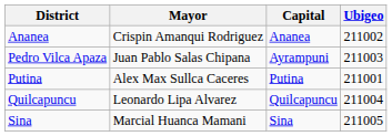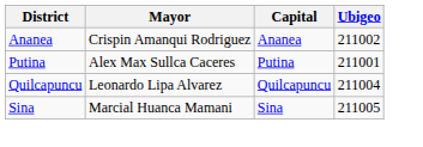 <table class="wikitable sortable">
 <tr>
 <th>District</th>
 <th>Mayor</th>
 <th>Capital</th>
 <th><a href='#'>Ubigeo</a></th>
 </tr>
 <tr>
 <td><a href='#'>Ananea</a></td>
 <td>Crispin Amanqui Rodriguez</td>
 <td><a href='#'>Ananea</a></td>
 <td>211002</td>
-</tr>
-<tr>
-<td><a href='#'>Pedro Vilca Apaza</a></td>
-<td>Juan Pablo Salas Chipana</td>
-<td><a href='#'>Ayrampuni</a></td>
-<td>211003</td>
 </tr>
 <tr>
 <td><a href='#'>Putina</a></td>
 <td>Alex Max Sullca Caceres</td>
 <td><a href='#'>Putina</a></td>
 <td>211001</td>
 </tr>
 <tr>
 <td><a href='#'>Quilcapuncu</a></td>
 <td>Leonardo Lipa Alvarez</td>
 <td><a href='#'>Quilcapuncu</a></td>
 <td>211004</td>
 </tr>
 <tr>
 <td><a href='#'>Sina</a></td>
 <td>Marcial Huanca Mamani</td>
 <td><a href='#'>Sina</a></td>
 <td>211005</td>
 </tr>
 </table>
